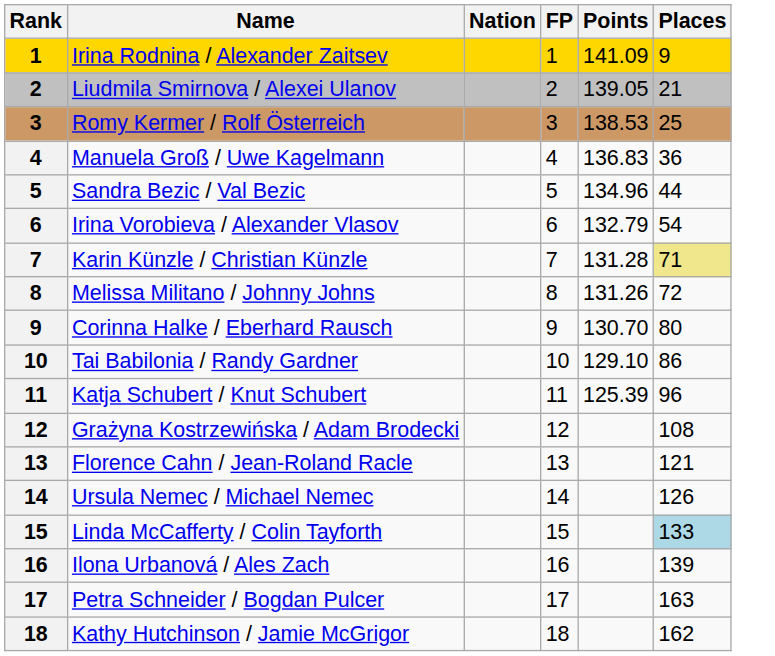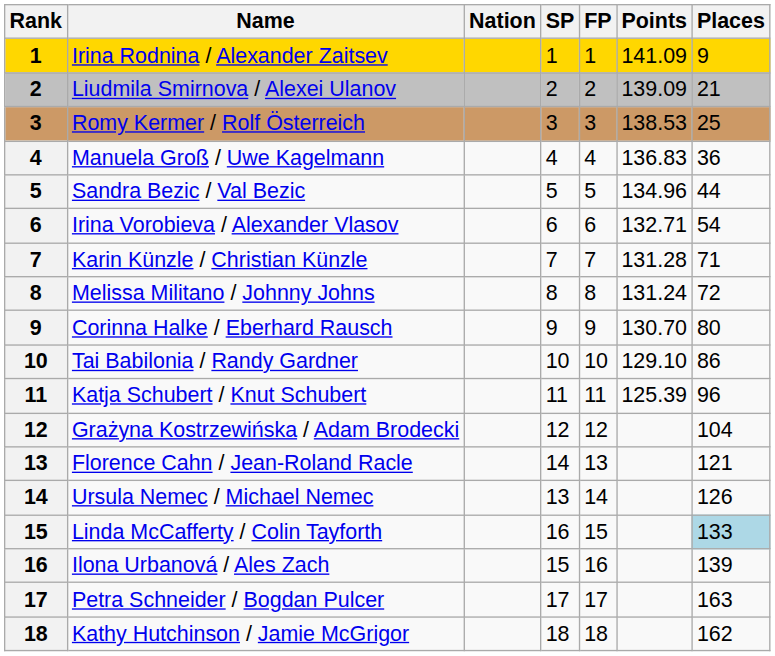 <table class="wikitable">
 <tr>
 <th>Rank</th>
 <th>Name</th>
 <th>Nation</th>
+<th>SP</th>
 <th>FP</th>
 <th>Points</th>
 <th>Places</th>
 </tr>
 <tr bgcolor=gold>
 <td align=center><strong>1</strong></td>
 <td><a href='#'>Irina Rodnina</a> / <a href='#'>Alexander Zaitsev</a></td>
 <td></td>
 <td>1</td>
+<td>1</td>
 <td>141.09</td>
 <td>9</td>
 </tr>
 <tr bgcolor=silver>
 <td align=center><strong>2</strong></td>
 <td><a href='#'>Liudmila Smirnova</a> / <a href='#'>Alexei Ulanov</a></td>
 <td></td>
 <td>2</td>
-<td>139.05</td>
+<td>2</td>
+<td>139.09</td>
 <td>21</td>
 </tr>
 <tr bgcolor=cc9966>
 <td align=center><strong>3</strong></td>
 <td><a href='#'>Romy Kermer</a> / <a href='#'>Rolf Österreich</a></td>
 <td></td>
+<td>3</td>
 <td>3</td>
 <td>138.53</td>
 <td>25</td>
 </tr>
 <tr>
 <th>4</th>
 <td><a href='#'>Manuela Groß</a> / <a href='#'>Uwe Kagelmann</a></td>
 <td></td>
 <td>4</td>
+<td>4</td>
 <td>136.83</td>
 <td>36</td>
 </tr>
 <tr>
 <th>5</th>
 <td><a href='#'>Sandra Bezic</a> / <a href='#'>Val Bezic</a></td>
 <td></td>
+<td>5</td>
 <td>5</td>
 <td>134.96</td>
 <td>44</td>
 </tr>
 <tr>
 <th>6</th>
 <td><a href='#'>Irina Vorobieva</a> / <a href='#'>Alexander Vlasov</a></td>
 <td></td>
 <td>6</td>
-<td>132.79</td>
+<td>6</td>
+<td>132.71</td>
 <td>54</td>
 </tr>
 <tr>
 <th>7</th>
 <td><a href='#'>Karin Künzle</a> / <a href='#'>Christian Künzle</a></td>
 <td></td>
 <td>7</td>
+<td>7</td>
 <td>131.28</td>
-<td style="background: khaki;">71</td>
+<td>71</td>
 </tr>
 <tr>
 <th>8</th>
 <td><a href='#'>Melissa Militano</a> / <a href='#'>Johnny Johns</a></td>
 <td></td>
 <td>8</td>
-<td>131.26</td>
+<td>8</td>
+<td>131.24</td>
 <td>72</td>
 </tr>
 <tr>
 <th>9</th>
 <td><a href='#'>Corinna Halke</a> / <a href='#'>Eberhard Rausch</a></td>
 <td></td>
+<td>9</td>
 <td>9</td>
 <td>130.70</td>
 <td>80</td>
 </tr>
 <tr>
 <th>10</th>
 <td><a href='#'>Tai Babilonia</a> / <a href='#'>Randy Gardner</a></td>
 <td></td>
 <td>10</td>
+<td>10</td>
 <td>129.10</td>
 <td>86</td>
 </tr>
 <tr>
 <th>11</th>
 <td><a href='#'>Katja Schubert</a> / <a href='#'>Knut Schubert</a></td>
 <td></td>
+<td>11</td>
 <td>11</td>
 <td>125.39</td>
 <td>96</td>
 </tr>
 <tr>
 <th>12</th>
 <td><a href='#'>Grażyna Kostrzewińska</a> / <a href='#'>Adam Brodecki</a></td>
 <td></td>
 <td>12</td>
+<td>12</td>
 <td></td>
-<td>108</td>
+<td>104</td>
 </tr>
 <tr>
 <th>13</th>
 <td><a href='#'>Florence Cahn</a> / <a href='#'>Jean-Roland Racle</a></td>
 <td></td>
+<td>14</td>
 <td>13</td>
 <td></td>
 <td>121</td>
 </tr>
 <tr>
 <th>14</th>
 <td><a href='#'>Ursula Nemec</a> / <a href='#'>Michael Nemec</a></td>
 <td></td>
+<td>13</td>
 <td>14</td>
 <td></td>
 <td>126</td>
 </tr>
 <tr>
 <th>15</th>
 <td><a href='#'>Linda McCafferty</a> / <a href='#'>Colin Tayforth</a></td>
 <td></td>
+<td>16</td>
 <td>15</td>
 <td></td>
 <td style="background: lightblue;">133</td>
 </tr>
 <tr>
 <th>16</th>
 <td><a href='#'>Ilona Urbanová</a> / <a href='#'>Ales Zach</a></td>
 <td></td>
+<td>15</td>
 <td>16</td>
 <td></td>
 <td>139</td>
 </tr>
 <tr>
 <th>17</th>
 <td><a href='#'>Petra Schneider</a> / <a href='#'>Bogdan Pulcer</a></td>
 <td></td>
 <td>17</td>
+<td>17</td>
 <td></td>
 <td>163</td>
 </tr>
 <tr>
 <th>18</th>
 <td><a href='#'>Kathy Hutchinson</a> / <a href='#'>Jamie McGrigor</a></td>
 <td></td>
 <td>18</td>
+<td>18</td>
 <td></td>
 <td>162</td>
 </tr>
 </table>
